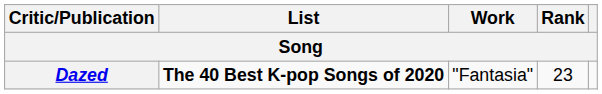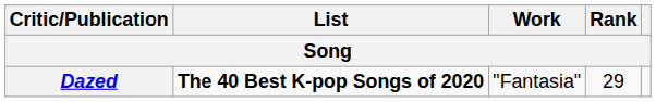 <table class="wikitable plainrowheaders">
 <tr>
 <th>Critic/Publication</th>
 <th>List</th>
 <th>Work</th>
 <th>Rank</th>
 <th></th>
 </tr>
 <tr>
 <th align="center" colspan="5">Song</th>
 </tr>
 <tr>
 <th scope="row" rowspan="2"><em><a href='#'>Dazed</a></em></th>
 <td align="center"><strong>The 40 Best K-pop Songs of 2020</strong></td>
 <td align="center">"Fantasia"</td>
-<td align="center">23</td>
+<td align="center">29</td>
 <td align="center"></td>
 </tr>
 </table>
